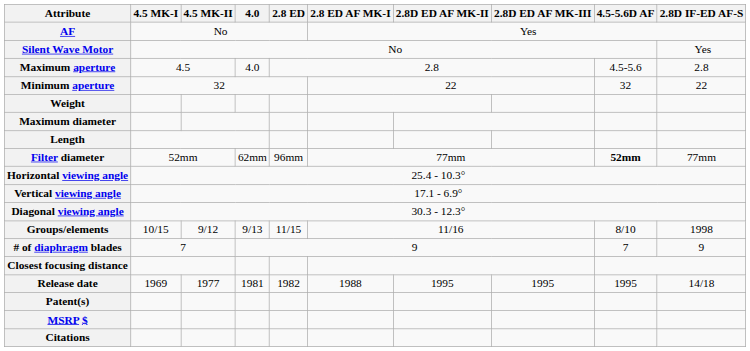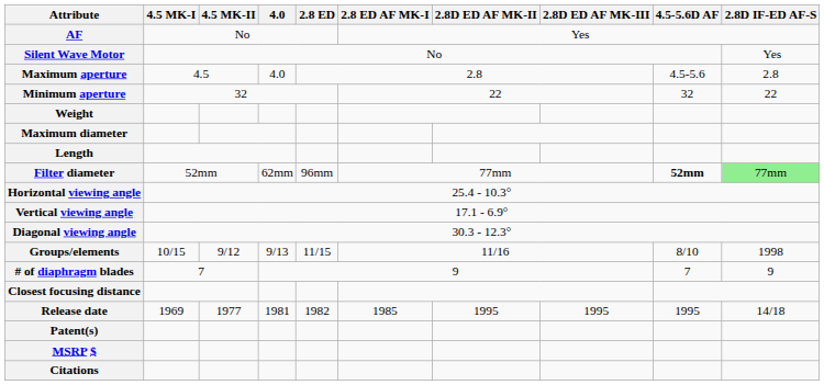 <table class="wikitable" style="text-align:center;">
 <tr>
 <th>Attribute</th>
 <th>4.5 MK-I</th>
 <th>4.5 MK-II</th>
 <th>4.0</th>
 <th>2.8 ED</th>
 <th>2.8 ED AF MK-I</th>
 <th>2.8D ED AF MK-II</th>
 <th>2.8D ED AF MK-III</th>
 <th>4.5-5.6D AF</th>
 <th>2.8D IF-ED AF-S</th>
 </tr>
 <tr>
 <th><a href='#'>AF</a></th>
 <td colspan="4"> No</td>
 <td colspan="5"> Yes</td>
 </tr>
 <tr>
 <th><a href='#'>Silent Wave Motor</a></th>
 <td colspan="8"> No</td>
 <td> Yes</td>
 </tr>
 <tr>
 <th>Maximum <a href='#'>aperture</a></th>
 <td colspan="2">4.5</td>
 <td>4.0</td>
 <td colspan="4">2.8</td>
 <td>4.5-5.6</td>
 <td>2.8</td>
 </tr>
 <tr>
 <th>Minimum <a href='#'>aperture</a></th>
 <td colspan="4">32</td>
 <td colspan="3">22</td>
 <td>32</td>
 <td>22</td>
 </tr>
 <tr>
 <th>Weight</th>
 <td></td>
 <td></td>
 <td></td>
 <td></td>
 <td colspan="2"></td>
 <td></td>
 <td></td>
 <td></td>
 </tr>
 <tr>
 <th>Maximum diameter</th>
 <td></td>
 <td colspan="2"></td>
 <td></td>
 <td></td>
 <td colspan="2"></td>
 <td></td>
 <td></td>
 </tr>
 <tr>
 <th>Length</th>
 <td colspan="3"></td>
 <td></td>
 <td></td>
 <td></td>
 <td></td>
 <td></td>
 <td></td>
 </tr>
 <tr>
 <th><a href='#'>Filter</a> diameter</th>
 <td colspan="2">52mm</td>
 <td>62mm</td>
 <td>96mm</td>
 <td colspan="3">77mm</td>
 <td><strong>52mm</strong></td>
-<td>77mm</td>
+<td style="background: lightgreen;">77mm</td>
 </tr>
 <tr>
 <th>Horizontal <a href='#'>viewing angle</a></th>
 <td colspan="9">25.4 - 10.3°</td>
 </tr>
 <tr>
 <th>Vertical <a href='#'>viewing angle</a></th>
 <td colspan="9">17.1 - 6.9°</td>
 </tr>
 <tr>
 <th>Diagonal <a href='#'>viewing angle</a></th>
 <td colspan="9">30.3 - 12.3°</td>
 </tr>
 <tr>
 <th>Groups/elements</th>
 <td>10/15</td>
 <td>9/12</td>
 <td>9/13</td>
 <td>11/15</td>
 <td colspan="3">11/16</td>
 <td>8/10</td>
 <td>1998</td>
 </tr>
 <tr>
 <th># of <a href='#'>diaphragm</a> blades</th>
 <td colspan="2">7</td>
 <td colspan="5">9</td>
 <td>7</td>
 <td>9</td>
 </tr>
 <tr>
 <th>Closest focusing distance</th>
 <td colspan="2"></td>
 <td></td>
 <td></td>
 <td colspan="3"></td>
 <td colspan="2"></td>
 </tr>
 <tr>
 <th>Release date</th>
 <td>1969</td>
 <td>1977</td>
 <td>1981</td>
 <td>1982</td>
-<td>1988</td>
+<td>1985</td>
 <td>1995</td>
 <td>1995</td>
 <td>1995</td>
 <td>14/18</td>
 </tr>
 <tr>
 <th>Patent(s)</th>
 <td></td>
 <td></td>
 <td></td>
 <td></td>
 <td></td>
 <td></td>
 <td></td>
 <td></td>
 <td></td>
 </tr>
 <tr>
 <th><a href='#'>MSRP</a> <a href='#'>$</a></th>
 <td></td>
 <td></td>
 <td></td>
 <td></td>
 <td></td>
 <td></td>
 <td></td>
 <td></td>
 <td></td>
 </tr>
 <tr>
 <th>Citations</th>
 <td></td>
 <td></td>
 <td></td>
 <td></td>
 <td></td>
 <td></td>
 <td></td>
 <td></td>
 <td></td>
 </tr>
 </table>
